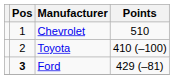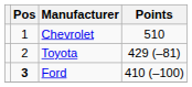 <table class="wikitable" style="font-size: 95%;">
 <tr>
 <th></th>
 <th>Pos</th>
 <th>Manufacturer</th>
 <th>Points</th>
 </tr>
 <tr>
 <td align="left"></td>
 <td style="text-align:center;">1</td>
 <td><a href='#'>Chevrolet</a></td>
 <td style="text-align:center;">510</td>
 </tr>
 <tr>
 <td align="left"></td>
 <td style="text-align:center;">2</td>
 <td><a href='#'>Toyota</a></td>
-<td style="text-align:center;">410 (–100)</td>
+<td style="text-align:center;">429 (–81)</td>
 </tr>
 <tr>
 <td align="left"></td>
 <td style="text-align:center;"><strong>3</strong></td>
 <td><a href='#'>Ford</a></td>
-<td style="text-align:center;">429 (–81)</td>
+<td style="text-align:center;">410 (–100)</td>
 </tr>
 <tr class="sortbottom">
 </tr>
 </table>
